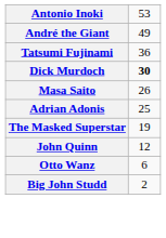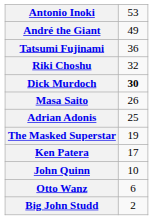 <table class="wikitable" style="margin: 1em auto 1em auto;text-align:center">
 <tr>
 <th><a href='#'>Antonio Inoki</a></th>
 <td style="width:35px">53</td>
 </tr>
 <tr>
 <th><a href='#'>André the Giant</a></th>
 <td>49</td>
 </tr>
 <tr>
 <th><a href='#'>Tatsumi Fujinami</a></th>
 <td>36</td>
+</tr>
+<tr>
+<th><a href='#'>Riki Choshu</a></th>
+<td>32</td>
 </tr>
 <tr>
 <th><a href='#'>Dick Murdoch</a></th>
 <td><strong>30</strong></td>
 </tr>
 <tr>
 <th><a href='#'>Masa Saito</a></th>
 <td>26</td>
 </tr>
 <tr>
 <th><a href='#'>Adrian Adonis</a></th>
 <td>25</td>
 </tr>
 <tr>
 <th><a href='#'>The Masked Superstar</a></th>
 <td>19</td>
 </tr>
 <tr>
+<th><a href='#'>Ken Patera</a></th>
+<td>17</td>
+</tr>
+<tr>
 <th><a href='#'>John Quinn</a></th>
-<td>12</td>
+<td>10</td>
 </tr>
 <tr>
 <th><a href='#'>Otto Wanz</a></th>
 <td>6</td>
 </tr>
 <tr>
 <th><a href='#'>Big John Studd</a></th>
 <td>2</td>
 </tr>
 </table>
